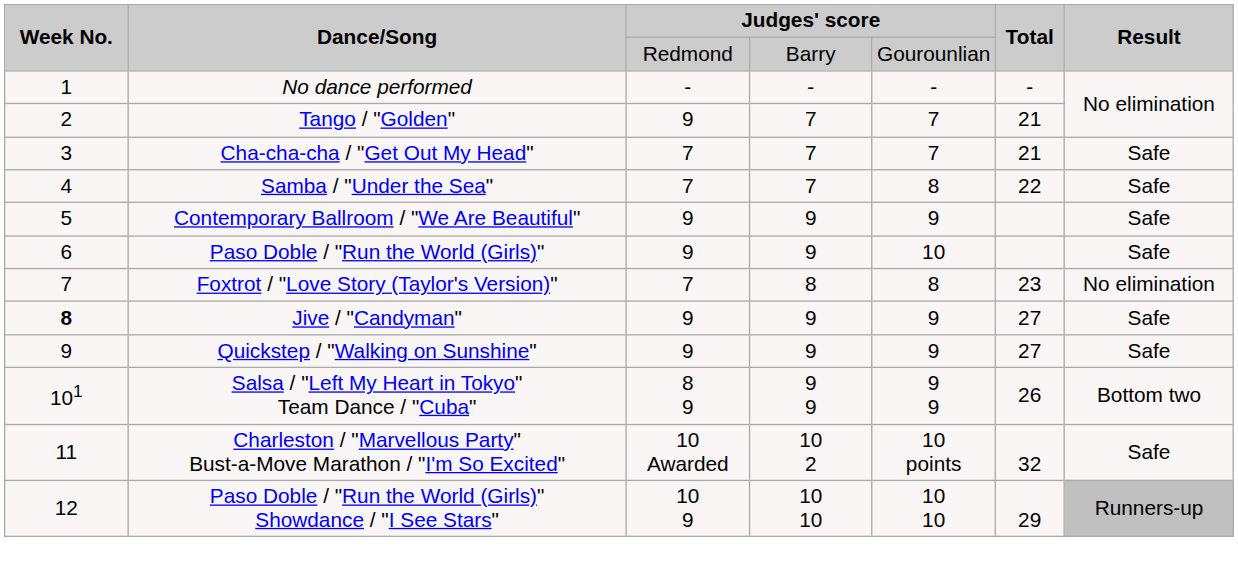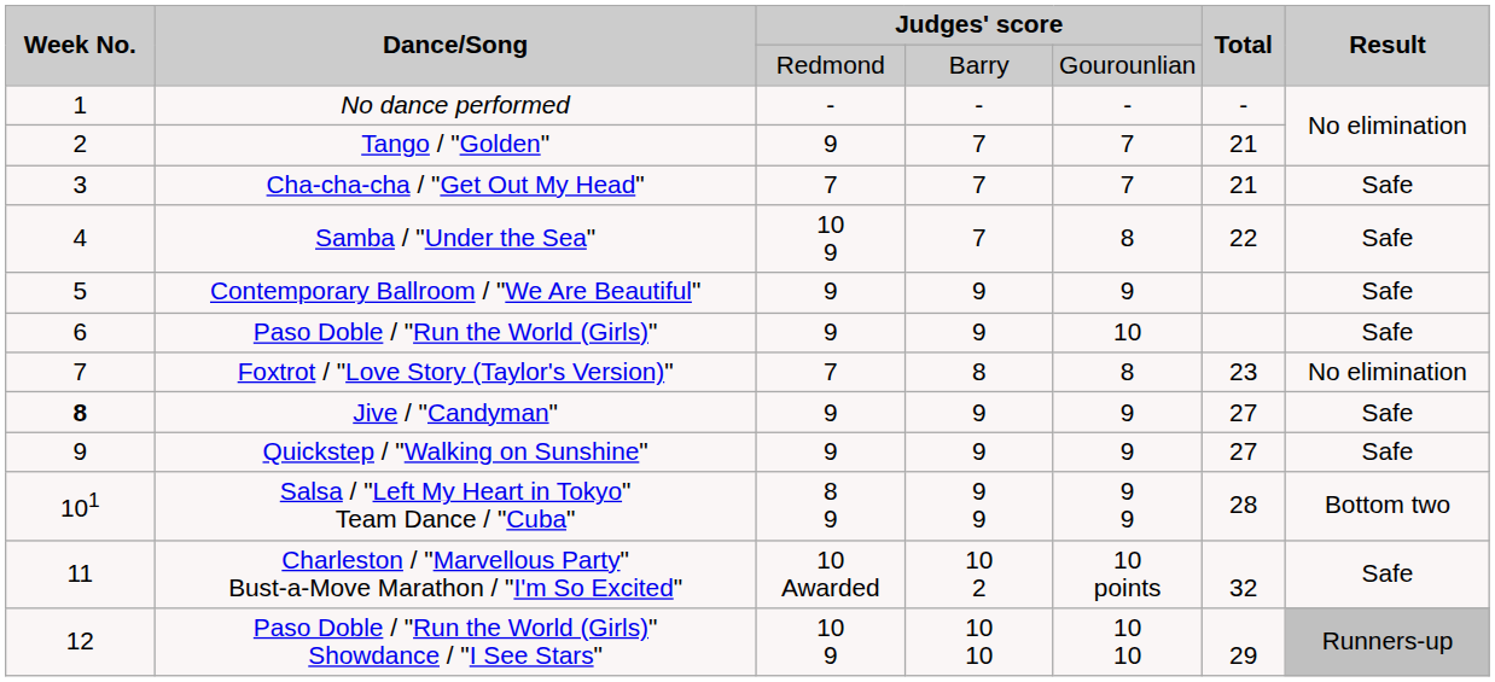 <table class="wikitable collapsible">
 <tr>
 <th rowspan="2" style="background:#ccc; text-align:Center;"><strong>Week No.</strong></th>
 <th rowspan="2" style="background:#ccc; text-align:Center;"><strong>Dance/Song</strong></th>
 <th colspan="3" style="background:#ccc; text-align:Center;"><strong>Judges' score</strong></th>
 <th rowspan="2" style="background:#ccc; text-align:Center;"><strong>Total</strong></th>
 <th rowspan="2" style="background:#ccc; text-align:Center;"><strong>Result</strong></th>
 </tr>
 <tr style="text-align:center; background:#ccc;">
 <td style="width:10%; ">Redmond</td>
 <td style="width:10%; ">Barry</td>
 <td style="width:10%; ">Gourounlian</td>
 </tr>
 <tr style="text-align:center; background:#faf6f6;">
 <td>1</td>
 <td><em>No dance performed</em></td>
 <td>-</td>
 <td>-</td>
 <td>-</td>
 <td>-</td>
 <td rowspan="2">No elimination</td>
 </tr>
 <tr style="text-align:center; background:#faf6f6;">
 <td>2</td>
 <td><a href='#'>Tango</a> / "<a href='#'>Golden</a>"</td>
 <td>9</td>
 <td>7</td>
 <td>7</td>
 <td>21</td>
 </tr>
 <tr style="text-align:center; background:#faf6f6;">
 <td>3</td>
 <td><a href='#'>Cha-cha-cha</a> / "<a href='#'>Get Out My Head</a>"</td>
 <td>7</td>
 <td>7</td>
 <td>7</td>
 <td>21</td>
 <td>Safe</td>
 </tr>
 <tr style="text-align:center; background:#faf6f6;">
 <td>4</td>
 <td><a href='#'>Samba</a> / "<a href='#'>Under the Sea</a>"</td>
-<td>7</td>
+<td>10<br>9</td>
 <td>7</td>
 <td>8</td>
 <td>22</td>
 <td>Safe</td>
 </tr>
 <tr style="text-align:center; background:#faf6f6;">
 <td>5</td>
 <td><a href='#'>Contemporary Ballroom</a> / "<a href='#'>We Are Beautiful</a>"</td>
 <td>9</td>
 <td>9</td>
 <td>9</td>
 <td></td>
 <td>Safe</td>
 </tr>
 <tr style="text-align:center; background:#faf6f6;">
 <td>6</td>
 <td><a href='#'>Paso Doble</a> / "<a href='#'>Run the World (Girls)</a>"</td>
 <td>9</td>
 <td>9</td>
 <td>10</td>
 <td></td>
 <td>Safe</td>
 </tr>
 <tr style="text-align:center; background:#faf6f6;">
 <td>7</td>
 <td><a href='#'>Foxtrot</a> / "<a href='#'>Love Story (Taylor's Version)</a>"</td>
 <td>7</td>
 <td>8</td>
 <td>8</td>
 <td>23</td>
 <td>No elimination</td>
 </tr>
 <tr style="text-align:center; background:#faf6f6;">
 <td><strong>8</strong></td>
 <td><a href='#'>Jive</a> / "<a href='#'>Candyman</a>"</td>
 <td>9</td>
 <td>9</td>
 <td>9</td>
 <td>27</td>
 <td>Safe</td>
 </tr>
 <tr style="text-align:center; background:#faf6f6;">
 <td>9</td>
 <td><a href='#'>Quickstep</a> / "<a href='#'>Walking on Sunshine</a>"</td>
 <td>9</td>
 <td>9</td>
 <td>9</td>
 <td>27</td>
 <td>Safe</td>
 </tr>
 <tr style="text-align:center; background:#faf6f6;">
 <td>10<sup>1</sup></td>
 <td><a href='#'>Salsa</a> / "<a href='#'>Left My Heart in Tokyo</a>"<br>Team Dance / "<a href='#'>Cuba</a>"</td>
 <td>8<br>9</td>
 <td>9<br>9</td>
 <td>9<br>9</td>
-<td>26<br></td>
+<td>28<br></td>
 <td>Bottom two</td>
 </tr>
 <tr style="text-align:center; background:#faf6f6;">
 <td>11</td>
 <td><a href='#'>Charleston</a> / "<a href='#'>Marvellous Party</a>"<br>Bust-a-Move Marathon / "<a href='#'>I'm So Excited</a>"</td>
 <td>10<br>Awarded</td>
 <td>10<br>2</td>
 <td>10<br>points</td>
 <td><br>32</td>
 <td>Safe</td>
 </tr>
 <tr style="text-align:center; background:#faf6f6;">
 <td>12</td>
 <td><a href='#'>Paso Doble</a> / "<a href='#'>Run the World (Girls)</a>"<br><a href='#'>Showdance</a> / "<a href='#'>I See Stars</a>"</td>
 <td>10<br>9</td>
 <td>10<br>10</td>
 <td>10<br>10</td>
 <td><br>29</td>
 <td rowspan="2" style="background:silver;">Runners-up</td>
 </tr>
 </table>
